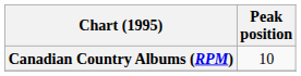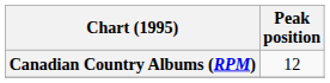 <table class="wikitable sortable plainrowheaders" style="text-align:center">
 <tr>
 <th scope="col">Chart (1995)</th>
 <th scope="col">Peak<br> position</th>
 </tr>
 <tr>
 <th scope="row">Canadian Country Albums (<em><a href='#'>RPM</a></em>)</th>
-<td>10</td>
+<td>12</td>
 </tr>
 <tr>
 </tr>
 <tr>
 </tr>
 </table>
